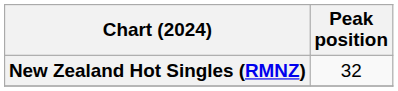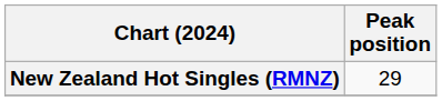 <table class="wikitable sortable plainrowheaders" style="text-align:center">
 <tr>
 <th scope="col">Chart (2024)</th>
 <th scope="col">Peak<br>position</th>
 </tr>
 <tr>
 <th scope="row">New Zealand Hot Singles (<a href='#'>RMNZ</a>)</th>
-<td>32</td>
+<td>29</td>
 </tr>
 <tr>
 </tr>
 </table>
